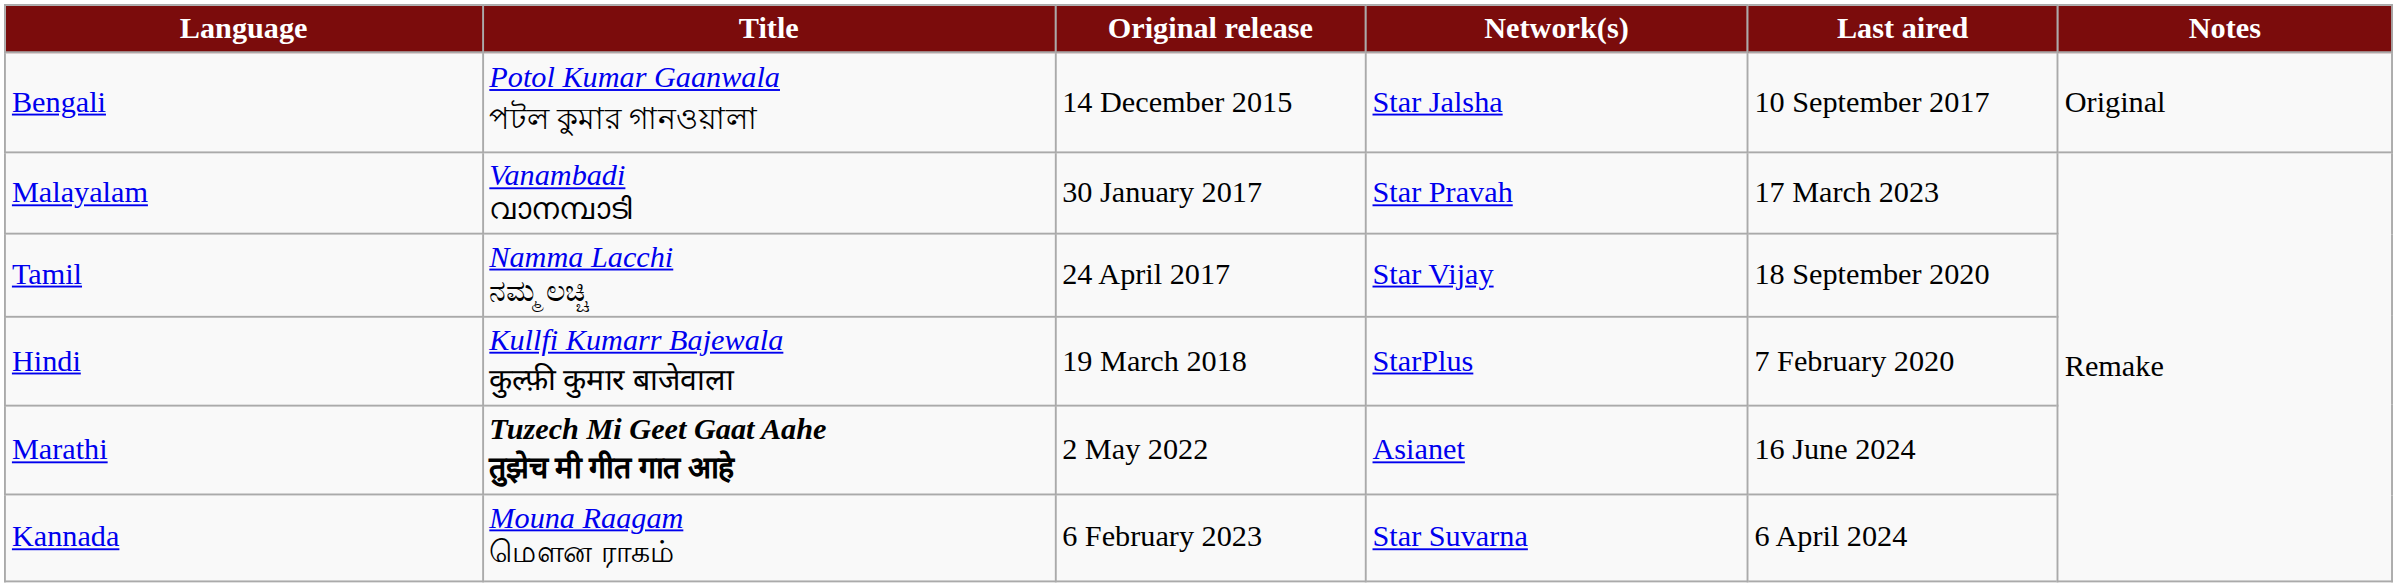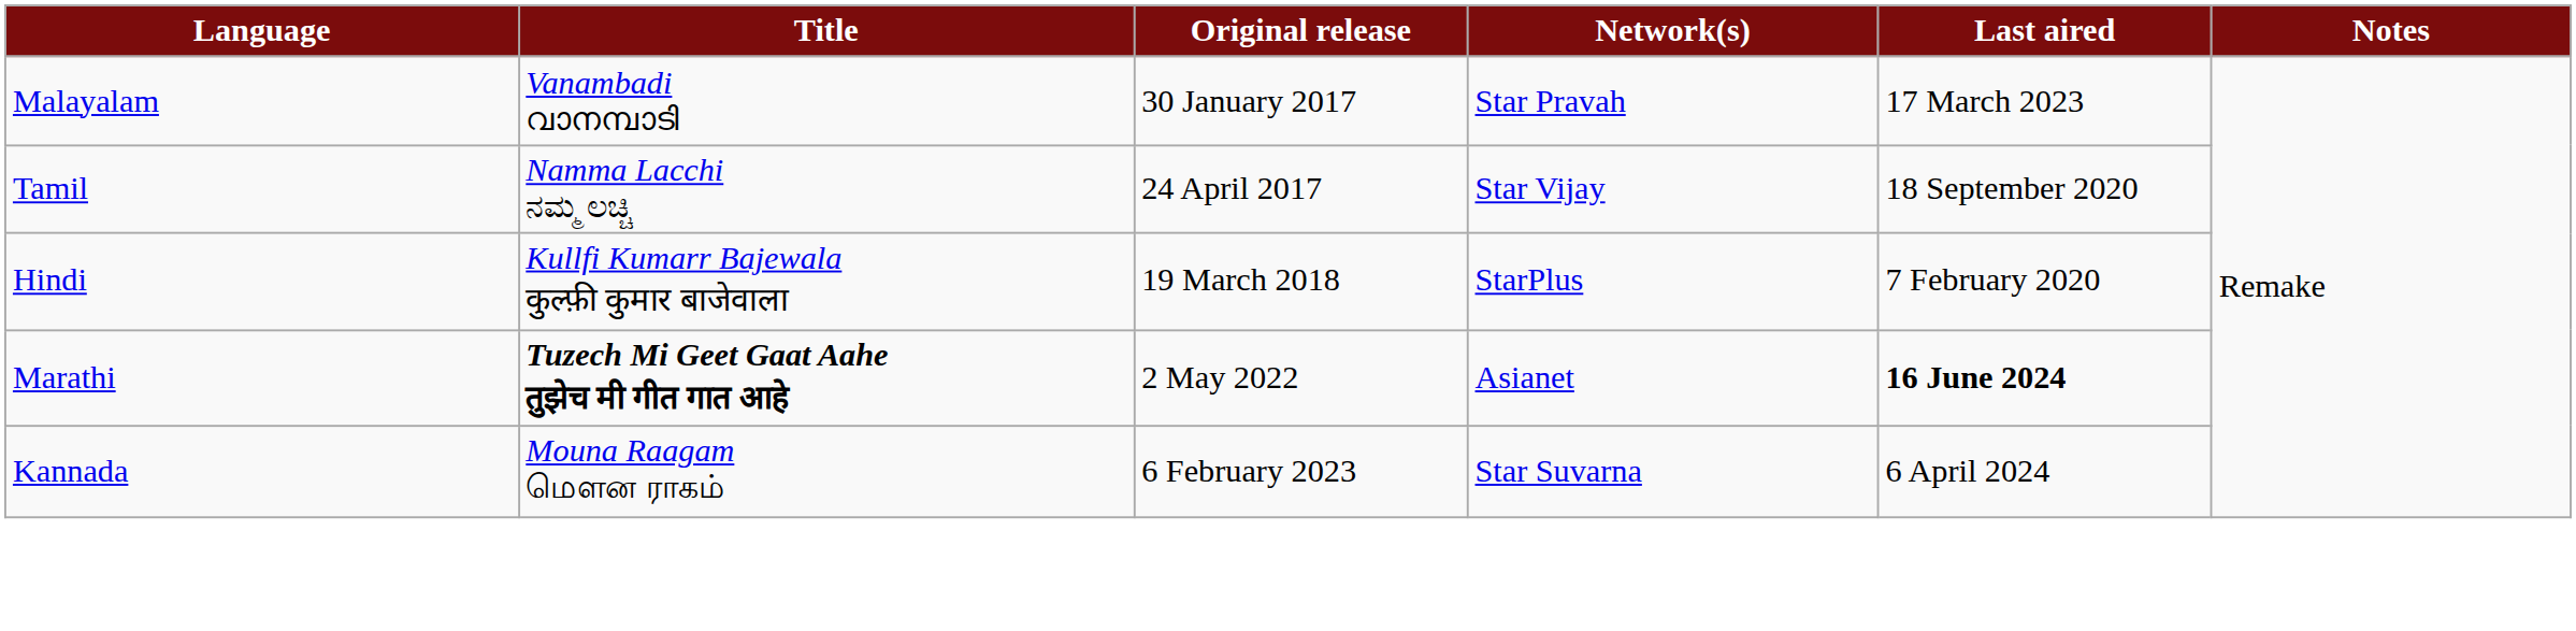 <table class="wikitable" style="width: 100%; margin-right: 0;">
 <tr style="color:white">
 <th style="background:#7b0c0c; width:20%;">Language</th>
 <th style="background:#7b0c0c; width:24%;">Title</th>
 <th style="background:#7b0c0c; width:13%;">Original release</th>
 <th style="background:#7b0c0c; width:16%;">Network(s)</th>
 <th style="background:#7b0c0c; width:13%;">Last aired</th>
 <th style="background:#7b0c0c; width:16%;">Notes</th>
-</tr>
-<tr>
-<td><a href='#'>Bengali</a></td>
-<td><em><a href='#'>Potol Kumar Gaanwala</a></em> <br> পটল কুমার গানওয়ালা</td>
-<td>14 December 2015</td>
-<td><a href='#'>Star Jalsha</a></td>
-<td>10 September 2017</td>
-<td>Original</td>
 </tr>
 <tr>
 <td><a href='#'>Malayalam</a></td>
 <td><em><a href='#'>Vanambadi</a></em> <br> വാനമ്പാടി</td>
 <td>30 January 2017</td>
 <td><a href='#'>Star Pravah</a></td>
 <td>17 March 2023</td>
 <td rowspan="5">Remake</td>
 </tr>
 <tr>
 <td><a href='#'>Tamil</a></td>
 <td><em><a href='#'>Namma Lacchi</a></em> <br> ನಮ್ಮ ಲಚ್ಚಿ</td>
 <td>24 April 2017</td>
 <td><a href='#'>Star Vijay</a></td>
 <td>18 September 2020</td>
 </tr>
 <tr>
 <td><a href='#'>Hindi</a></td>
 <td><em><a href='#'>Kullfi Kumarr Bajewala</a></em> <br> कुल्फ़ी कुमार बाजेवाला</td>
 <td>19 March 2018</td>
 <td><a href='#'>StarPlus</a></td>
 <td>7 February 2020</td>
 </tr>
 <tr>
 <td><a href='#'>Marathi</a></td>
 <td><strong><em>Tuzech Mi Geet Gaat Aahe</em> <br> तुझेच मी गीत गात आहे</strong></td>
 <td>2 May 2022</td>
 <td><a href='#'>Asianet</a></td>
-<td>16 June 2024</td>
+<td><strong>16 June 2024</strong></td>
 </tr>
 <tr>
 <td><a href='#'>Kannada</a></td>
 <td><em><a href='#'>Mouna Raagam</a></em> <br> மௌன ராகம்</td>
 <td>6 February 2023</td>
 <td><a href='#'>Star Suvarna</a></td>
 <td>6 April 2024</td>
 </tr>
 </table>
